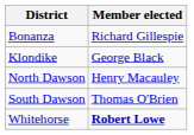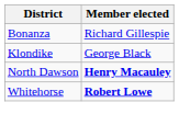 <table class="wikitable">
 <tr>
 <th>District</th>
 <th>Member elected</th>
 </tr>
 <tr>
 <td><a href='#'>Bonanza</a></td>
 <td><a href='#'>Richard Gillespie</a></td>
 </tr>
 <tr>
 <td><a href='#'>Klondike</a></td>
 <td><a href='#'>George Black</a></td>
 </tr>
 <tr>
 <td><a href='#'>North Dawson</a></td>
-<td><a href='#'>Henry Macauley</a></td>
-</tr>
-<tr>
-<td><a href='#'>South Dawson</a></td>
-<td><a href='#'>Thomas O'Brien</a></td>
+<td><strong><a href='#'>Henry Macauley</a></strong></td>
 </tr>
 <tr>
 <td><a href='#'>Whitehorse</a></td>
 <td><strong><a href='#'>Robert Lowe</a></strong></td>
 </tr>
 </table>
